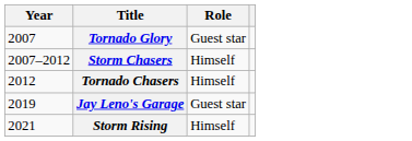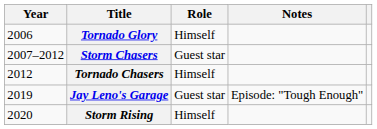 <table class="wikitable sortable plainrowheaders">
 <tr>
 <th scope="col">Year</th>
 <th scope="col">Title</th>
 <th scope="col" class="unsortable">Role</th>
+<th scope="col" class="unsortable">Notes</th>
 <th scope="col" class="unsortable"></th>
 </tr>
 <tr>
-<td>2007</td>
+<td>2006</td>
 <th scope="row"><em><a href='#'>Tornado Glory</a></em></th>
-<td>Guest star</td>
+<td>Himself</td>
+<td></td>
 <td></td>
 </tr>
 <tr>
 <td>2007–2012</td>
 <th scope="row"><em><a href='#'>Storm Chasers</a></em></th>
-<td>Himself</td>
+<td>Guest star</td>
+<td></td>
 <td></td>
 </tr>
 <tr>
 <td>2012</td>
 <th scope="row"><em>Tornado Chasers</em></th>
 <td>Himself</td>
 <td></td>
+<td></td>
 </tr>
 <tr>
 <td>2019</td>
 <th scope="row"><em><a href='#'>Jay Leno's Garage</a></em></th>
 <td>Guest star</td>
+<td>Episode: "Tough Enough"</td>
 <td></td>
 </tr>
 <tr>
-<td>2021</td>
+<td>2020</td>
 <th scope="row"><em>Storm Rising</em></th>
 <td>Himself</td>
 <td></td>
+<td></td>
 </tr>
 </table>
